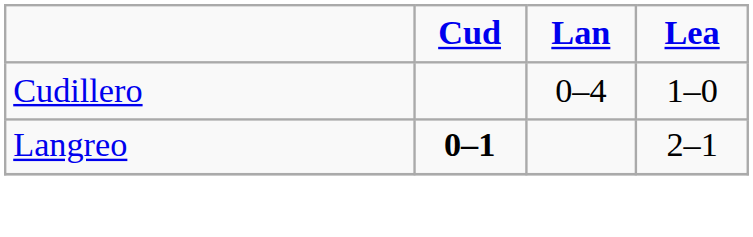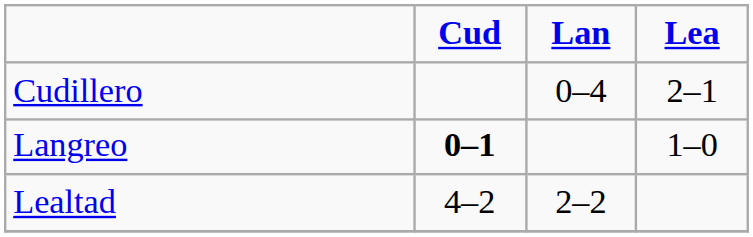 <table style="font-size: 90%; text-align: center" class="wikitable">
 <tr>
 <td width=165></td>
 <td align="center" width=40><strong><a href='#'>Cud</a></strong></td>
 <td width=40><strong><a href='#'>Lan</a></strong></td>
 <td width=40><strong><a href='#'>Lea</a></strong></td>
 </tr>
 <tr>
 <td align=left><a href='#'>Cudillero</a></td>
 <td></td>
 <td> 0–4</td>
-<td> 1–0</td>
+<td> 2–1</td>
 </tr>
 <tr>
 <td align=left><a href='#'>Langreo</a></td>
 <td><strong> 0–1</strong></td>
 <td></td>
-<td> 2–1</td>
+<td> 1–0</td>
+</tr>
+<tr>
+<td align=left><a href='#'>Lealtad</a></td>
+<td> 4–2</td>
+<td> 2–2</td>
+<td></td>
 </tr>
 <tr>
 </tr>
 </table>
